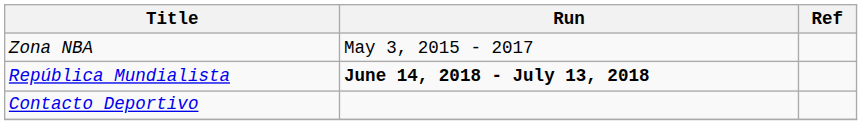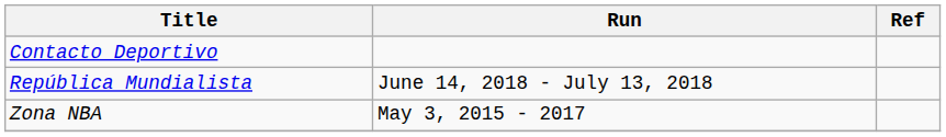 <table class="wikitable sortable" style="width:50%;">
 <tr>
 <th>Title</th>
 <th>Run</th>
 <th>Ref</th>
 </tr>
 <tr>
+<td><em><a href='#'>Contacto Deportivo</a></em></td>
+<td></td>
+<td></td>
+</tr>
+<tr>
+<td><em><a href='#'>República Mundialista</a></em></td>
+<td>June 14, 2018 - July 13, 2018</td>
+<td></td>
+</tr>
+<tr>
 <td><em>Zona NBA</em></td>
 <td>May 3, 2015 - 2017</td>
 <td></td>
 </tr>
 <tr>
-<td><em><a href='#'>República Mundialista</a></em></td>
-<td><strong>June 14, 2018 - July 13, 2018</strong></td>
-<td></td>
-</tr>
-<tr>
-<td><em><a href='#'>Contacto Deportivo</a></em></td>
-<td></td>
-<td></td>
-</tr>
-<tr>
 </tr>
 </table>
